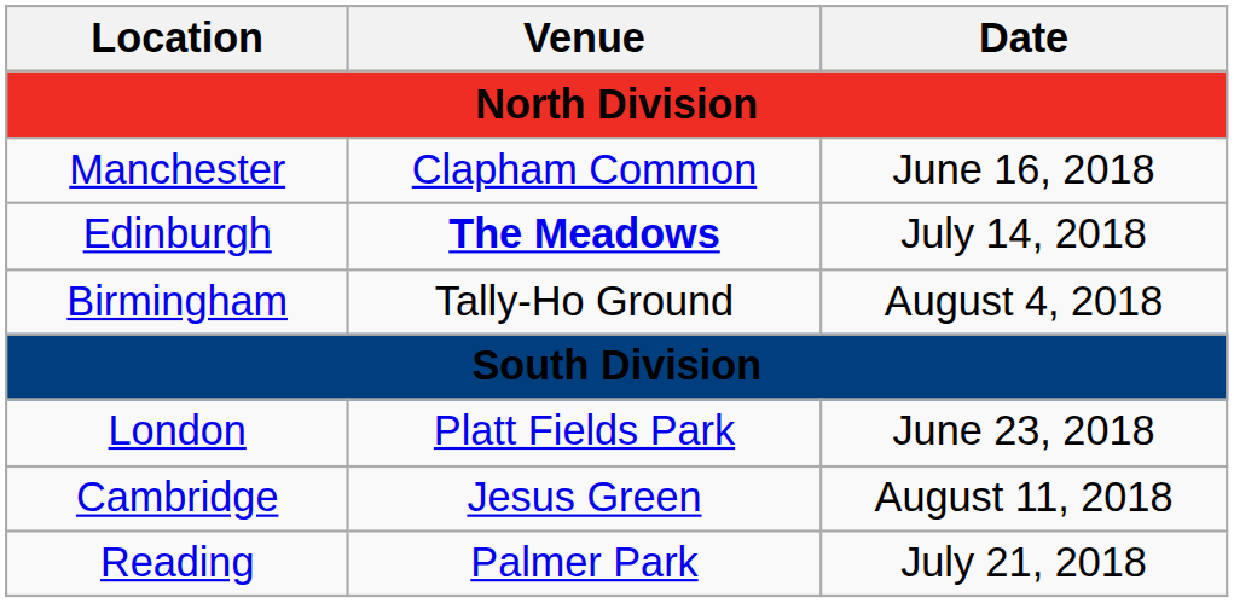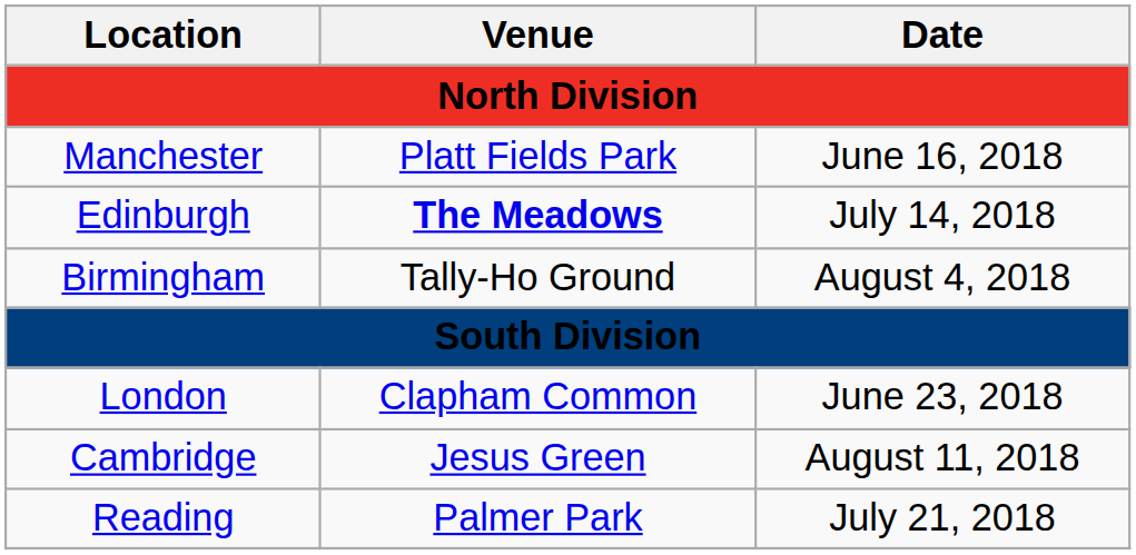 <table class="wikitable" style="text-align:center;">
 <tr>
 <th width="125">Location</th>
 <th width="175">Venue</th>
 <th width="150">Date</th>
 </tr>
 <tr>
 <th style="background:#EE2E24;" colspan="6"><span>North Division</span></th>
 </tr>
 <tr>
 <td><a href='#'>Manchester</a></td>
-<td><a href='#'>Clapham Common</a></td>
+<td><a href='#'>Platt Fields Park</a></td>
 <td>June 16, 2018</td>
 </tr>
 <tr>
 <td><a href='#'>Edinburgh</a></td>
 <td><strong><a href='#'>The Meadows</a></strong></td>
 <td>July 14, 2018</td>
 </tr>
 <tr>
 <td><a href='#'>Birmingham</a></td>
 <td>Tally-Ho Ground</td>
 <td>August 4, 2018</td>
 </tr>
 <tr>
 <th style="background:#003E7E;" colspan="6"><span>South Division</span></th>
 </tr>
 <tr>
 <td><a href='#'>London</a></td>
-<td><a href='#'>Platt Fields Park</a></td>
+<td><a href='#'>Clapham Common</a></td>
 <td>June 23, 2018</td>
 </tr>
 <tr>
 <td><a href='#'>Cambridge</a></td>
 <td><a href='#'>Jesus Green</a></td>
 <td>August 11, 2018</td>
 </tr>
 <tr>
 <td><a href='#'>Reading</a></td>
 <td><a href='#'>Palmer Park</a></td>
 <td>July 21, 2018</td>
 </tr>
 <tr>
 </tr>
 </table>
